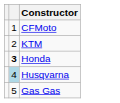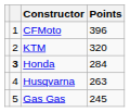 <table class="wikitable" style="font-size: 95%;">
 <tr>
 <th></th>
 <th></th>
 <th>Constructor</th>
+<th>Points</th>
 </tr>
 <tr>
 <td></td>
 <td align=center>1</td>
 <td> <a href='#'>CFMoto</a></td>
+<td align=left>396</td>
 </tr>
 <tr>
 <td></td>
 <td align=center>2</td>
 <td> <a href='#'>KTM</a></td>
+<td align=left>320</td>
 </tr>
 <tr>
 <td></td>
 <td align=center><strong>3</strong></td>
 <td> <a href='#'>Honda</a></td>
+<td align=left>284</td>
 </tr>
 <tr>
 <td></td>
-<td align=center style="background: lightblue;">4</td>
+<td align=center>4</td>
 <td> <a href='#'>Husqvarna</a></td>
+<td align=left>263</td>
 </tr>
 <tr>
 <td></td>
 <td align=center>5</td>
 <td> <a href='#'>Gas Gas</a></td>
+<td align=left>245</td>
 </tr>
 </table>
